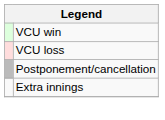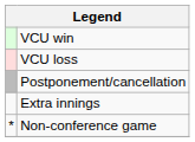 <table class="wikitable" style="font-size:90%">
 <tr>
 <th colspan="2">Legend</th>
 </tr>
 <tr>
 <td bgcolor="#ddffdd"> </td>
 <td>VCU win</td>
 </tr>
 <tr>
 <td bgcolor="#ffdddd"> </td>
 <td>VCU loss</td>
 </tr>
 <tr>
 <td bgcolor="#bbbbbb"> </td>
 <td>Postponement/cancellation</td>
 </tr>
 <tr>
 <td></td>
 <td>Extra innings</td>
 </tr>
 <tr>
+<td>*</td>
+<td>Non-conference game</td>
+</tr>
+<tr>
 </tr>
 </table>
